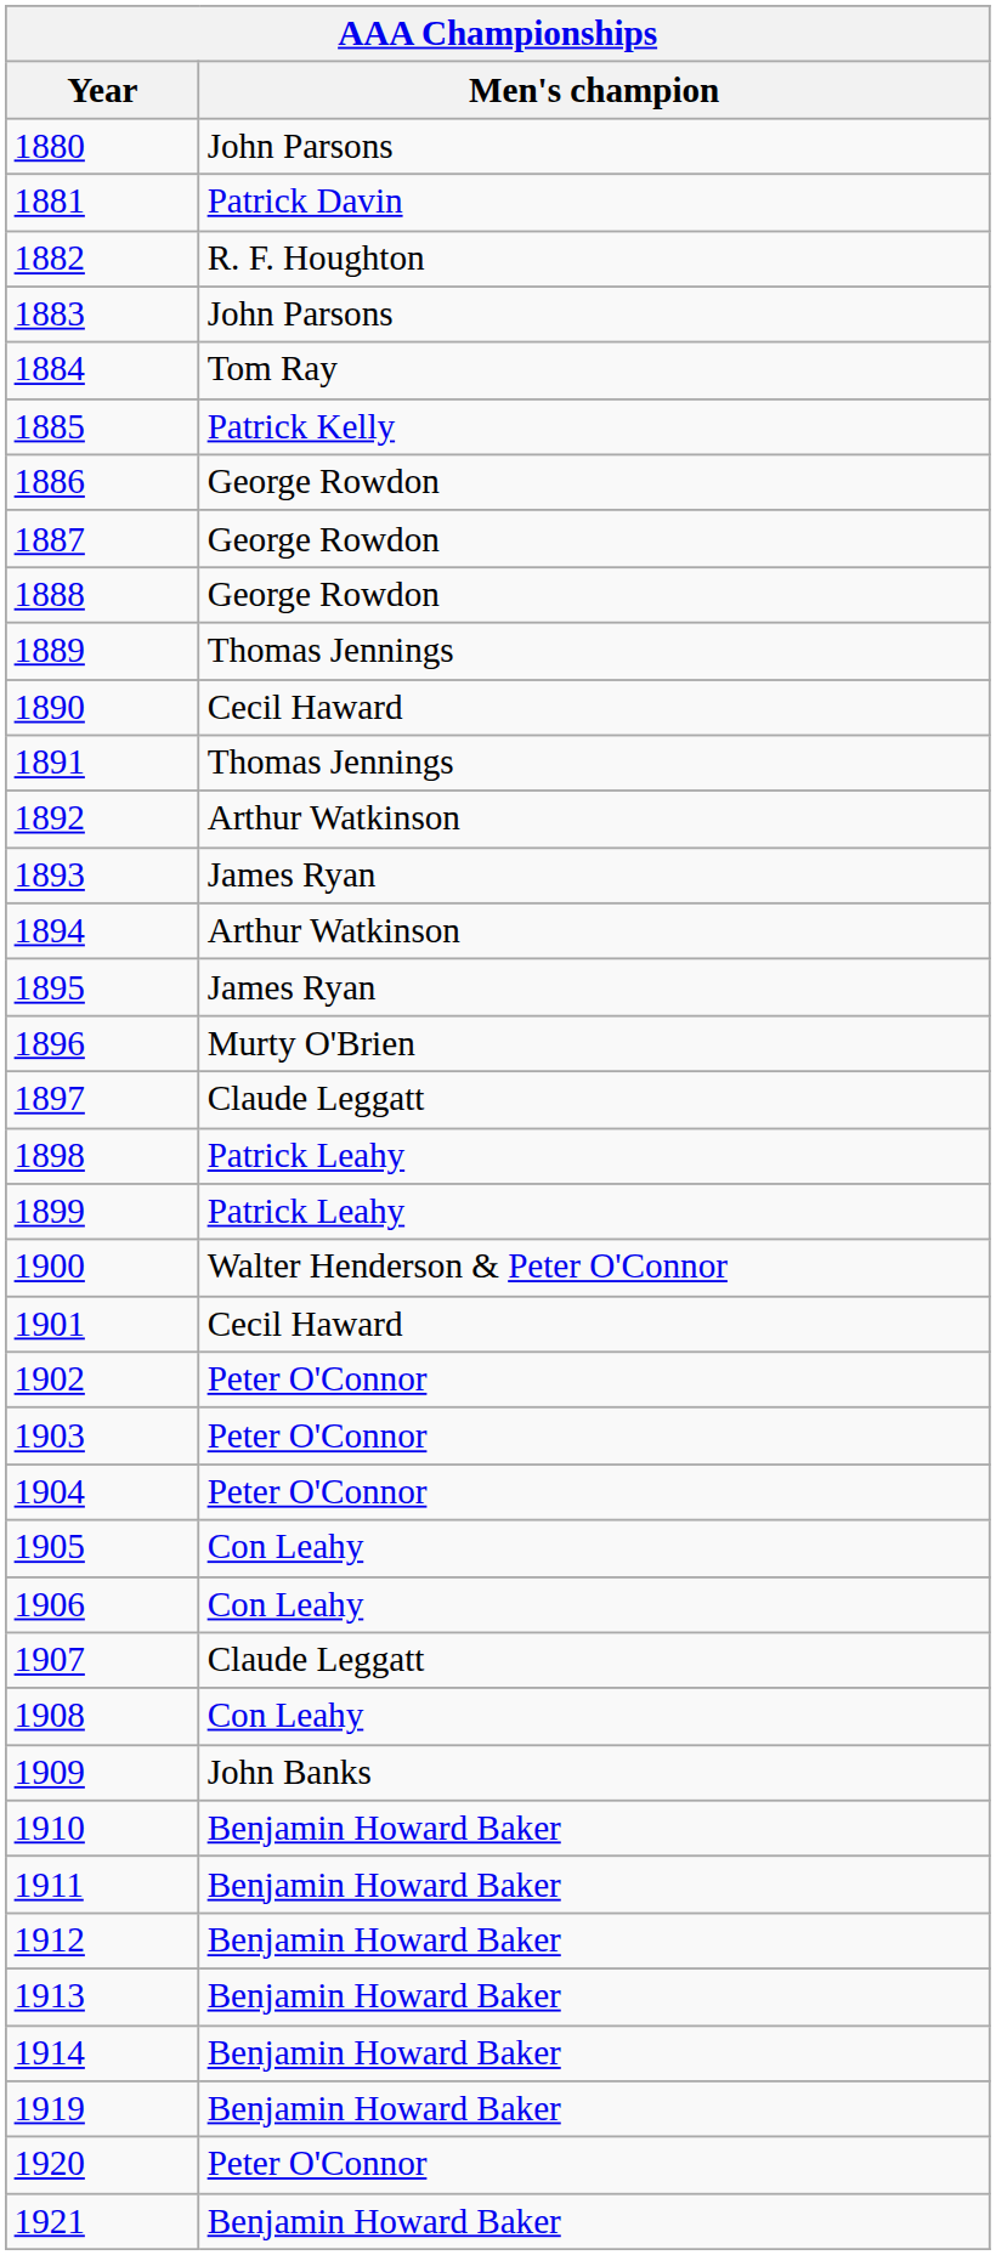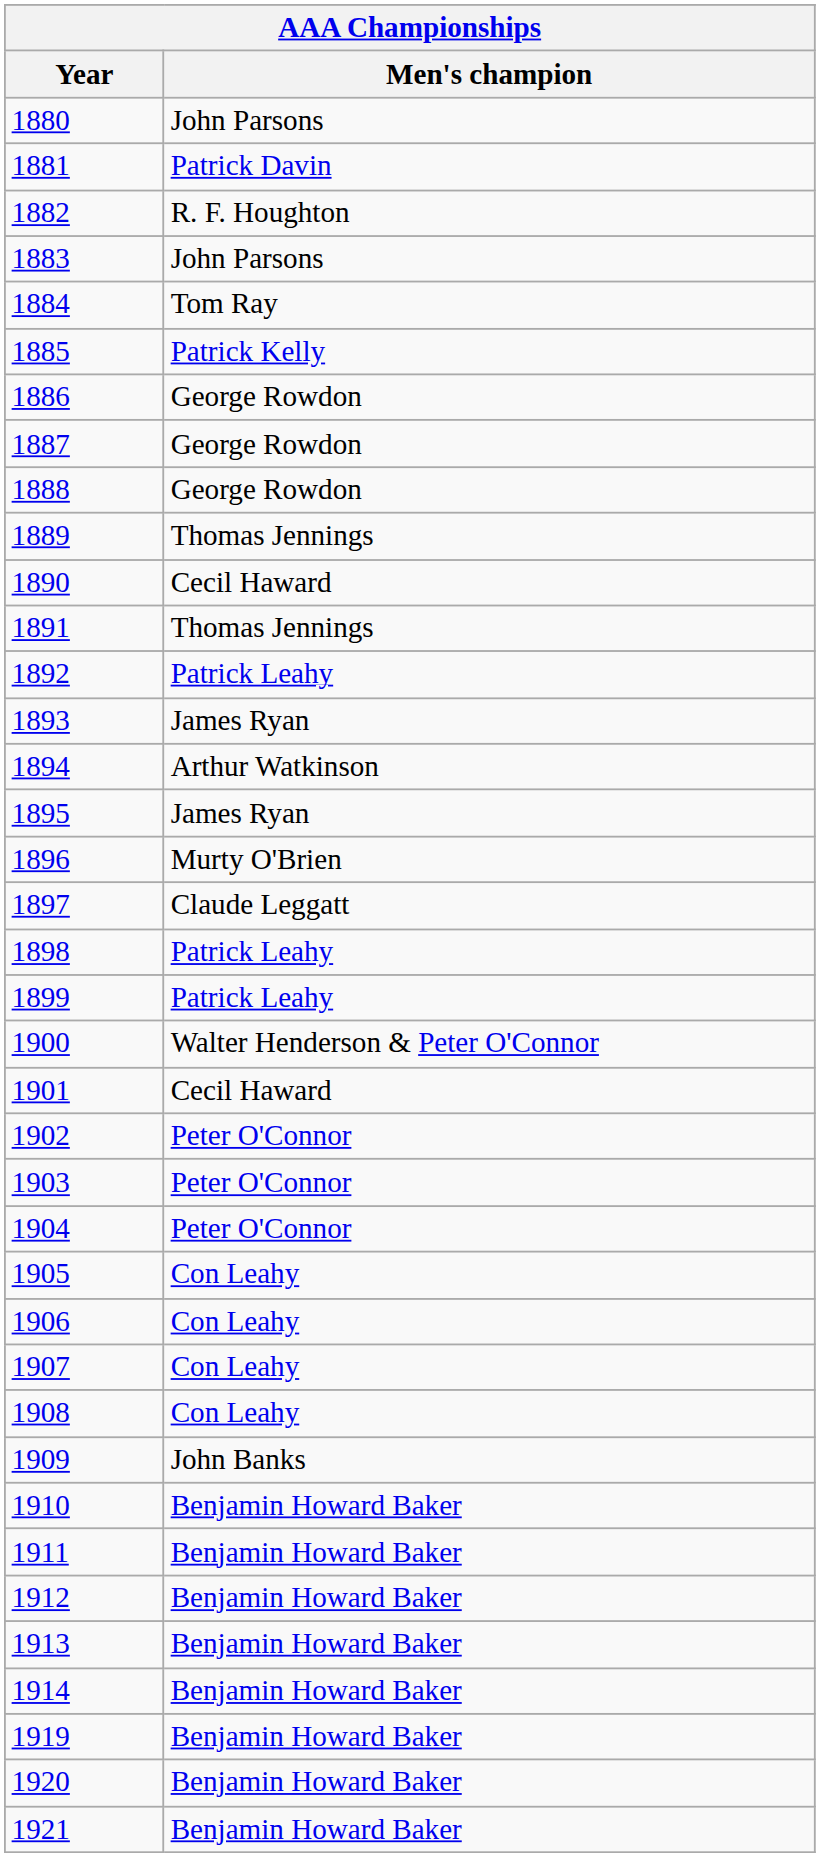 <table class="wikitable">
 <tr>
 <th colspan="2"><a href='#'>AAA Championships</a><br></th>
 </tr>
 <tr>
 <th width=80>Year</th>
 <th width=350>Men's champion</th>
 </tr>
 <tr>
 <td><a href='#'>1880</a></td>
 <td>John Parsons</td>
 </tr>
 <tr>
 <td><a href='#'>1881</a></td>
 <td><a href='#'>Patrick Davin</a></td>
 </tr>
 <tr>
 <td><a href='#'>1882</a></td>
 <td>R. F. Houghton</td>
 </tr>
 <tr>
 <td><a href='#'>1883</a></td>
 <td>John Parsons</td>
 </tr>
 <tr>
 <td><a href='#'>1884</a></td>
 <td>Tom Ray</td>
 </tr>
 <tr>
 <td><a href='#'>1885</a></td>
 <td><a href='#'>Patrick Kelly</a></td>
 </tr>
 <tr>
 <td><a href='#'>1886</a></td>
 <td>George Rowdon</td>
 </tr>
 <tr>
 <td><a href='#'>1887</a></td>
 <td>George Rowdon</td>
 </tr>
 <tr>
 <td><a href='#'>1888</a></td>
 <td>George Rowdon</td>
 </tr>
 <tr>
 <td><a href='#'>1889</a></td>
 <td>Thomas Jennings</td>
 </tr>
 <tr>
 <td><a href='#'>1890</a></td>
 <td>Cecil Haward</td>
 </tr>
 <tr>
 <td><a href='#'>1891</a></td>
 <td>Thomas Jennings</td>
 </tr>
 <tr>
 <td><a href='#'>1892</a></td>
-<td>Arthur Watkinson</td>
+<td><a href='#'>Patrick Leahy</a></td>
 </tr>
 <tr>
 <td><a href='#'>1893</a></td>
 <td>James Ryan</td>
 </tr>
 <tr>
 <td><a href='#'>1894</a></td>
 <td>Arthur Watkinson</td>
 </tr>
 <tr>
 <td><a href='#'>1895</a></td>
 <td>James Ryan</td>
 </tr>
 <tr>
 <td><a href='#'>1896</a></td>
 <td>Murty O'Brien</td>
 </tr>
 <tr>
 <td><a href='#'>1897</a></td>
 <td>Claude Leggatt</td>
 </tr>
 <tr>
 <td><a href='#'>1898</a></td>
 <td><a href='#'>Patrick Leahy</a></td>
 </tr>
 <tr>
 <td><a href='#'>1899</a></td>
 <td><a href='#'>Patrick Leahy</a></td>
 </tr>
 <tr>
 <td><a href='#'>1900</a></td>
 <td>Walter Henderson & <a href='#'>Peter O'Connor</a></td>
 </tr>
 <tr>
 <td><a href='#'>1901</a></td>
 <td>Cecil Haward</td>
 </tr>
 <tr>
 <td><a href='#'>1902</a></td>
 <td><a href='#'>Peter O'Connor</a></td>
 </tr>
 <tr>
 <td><a href='#'>1903</a></td>
 <td><a href='#'>Peter O'Connor</a></td>
 </tr>
 <tr>
 <td><a href='#'>1904</a></td>
 <td><a href='#'>Peter O'Connor</a></td>
 </tr>
 <tr>
 <td><a href='#'>1905</a></td>
 <td><a href='#'>Con Leahy</a></td>
 </tr>
 <tr>
 <td><a href='#'>1906</a></td>
 <td><a href='#'>Con Leahy</a></td>
 </tr>
 <tr>
 <td><a href='#'>1907</a></td>
-<td>Claude Leggatt</td>
+<td><a href='#'>Con Leahy</a></td>
 </tr>
 <tr>
 <td><a href='#'>1908</a></td>
 <td><a href='#'>Con Leahy</a></td>
 </tr>
 <tr>
 <td><a href='#'>1909</a></td>
 <td>John Banks</td>
 </tr>
 <tr>
 <td><a href='#'>1910</a></td>
 <td><a href='#'>Benjamin Howard Baker</a></td>
 </tr>
 <tr>
 <td><a href='#'>1911</a></td>
 <td><a href='#'>Benjamin Howard Baker</a></td>
 </tr>
 <tr>
 <td><a href='#'>1912</a></td>
 <td><a href='#'>Benjamin Howard Baker</a></td>
 </tr>
 <tr>
 <td><a href='#'>1913</a></td>
 <td><a href='#'>Benjamin Howard Baker</a></td>
 </tr>
 <tr>
 <td><a href='#'>1914</a></td>
 <td><a href='#'>Benjamin Howard Baker</a></td>
 </tr>
 <tr>
 <td><a href='#'>1919</a></td>
 <td><a href='#'>Benjamin Howard Baker</a></td>
 </tr>
 <tr>
 <td><a href='#'>1920</a></td>
-<td><a href='#'>Peter O'Connor</a></td>
+<td><a href='#'>Benjamin Howard Baker</a></td>
 </tr>
 <tr>
 <td><a href='#'>1921</a></td>
 <td><a href='#'>Benjamin Howard Baker</a></td>
 </tr>
 </table>
